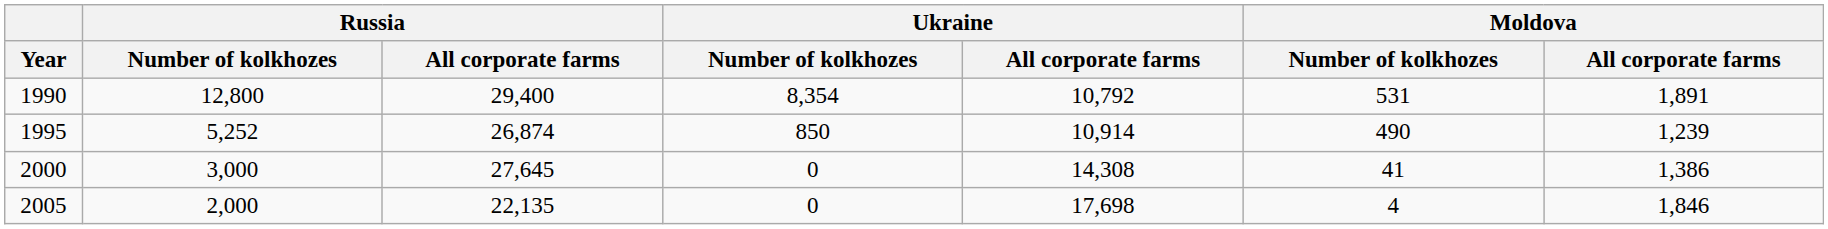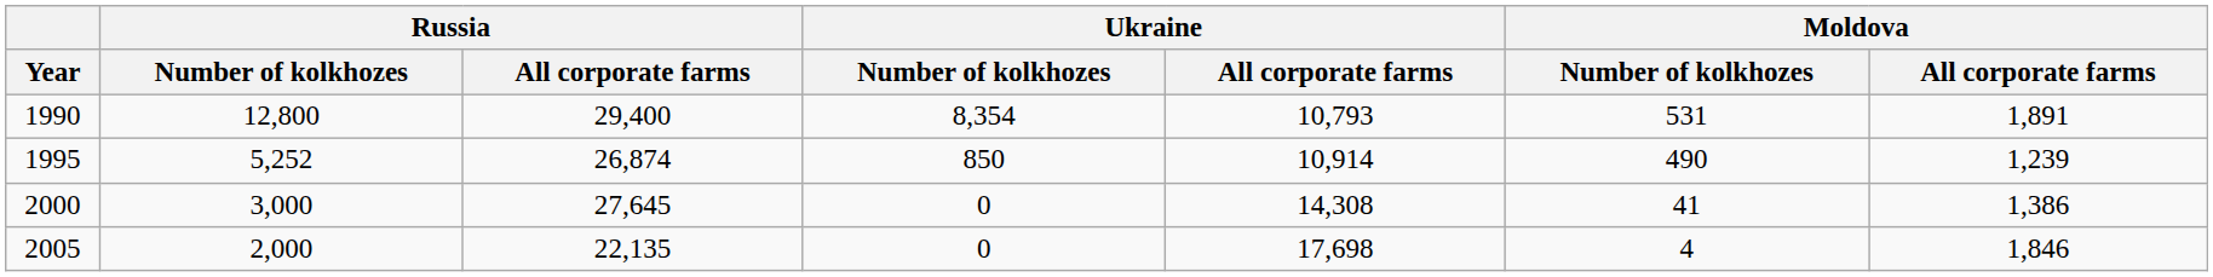 <table class="wikitable" style="width:100%; font-size:100%; text-align: center">
 <tr>
 <th></th>
 <th colspan="2">Russia</th>
 <th colspan="2">Ukraine</th>
 <th colspan="2">Moldova</th>
 </tr>
 <tr>
 <th>Year</th>
 <th>Number of kolkhozes</th>
 <th>All corporate farms</th>
 <th>Number of kolkhozes</th>
 <th>All corporate farms</th>
 <th>Number of kolkhozes</th>
 <th>All corporate farms</th>
 </tr>
 <tr>
 <td>1990</td>
 <td>12,800</td>
 <td>29,400</td>
 <td>8,354</td>
-<td>10,792</td>
+<td>10,793</td>
 <td>531</td>
 <td>1,891</td>
 </tr>
 <tr>
 <td>1995</td>
 <td>5,252</td>
 <td>26,874</td>
 <td>850</td>
 <td>10,914</td>
 <td>490</td>
 <td>1,239</td>
 </tr>
 <tr>
 <td>2000</td>
 <td>3,000</td>
 <td>27,645</td>
 <td>0</td>
 <td>14,308</td>
 <td>41</td>
 <td>1,386</td>
 </tr>
 <tr>
 <td>2005</td>
 <td>2,000</td>
 <td>22,135</td>
 <td>0</td>
 <td>17,698</td>
 <td>4</td>
 <td>1,846</td>
 </tr>
 </table>
